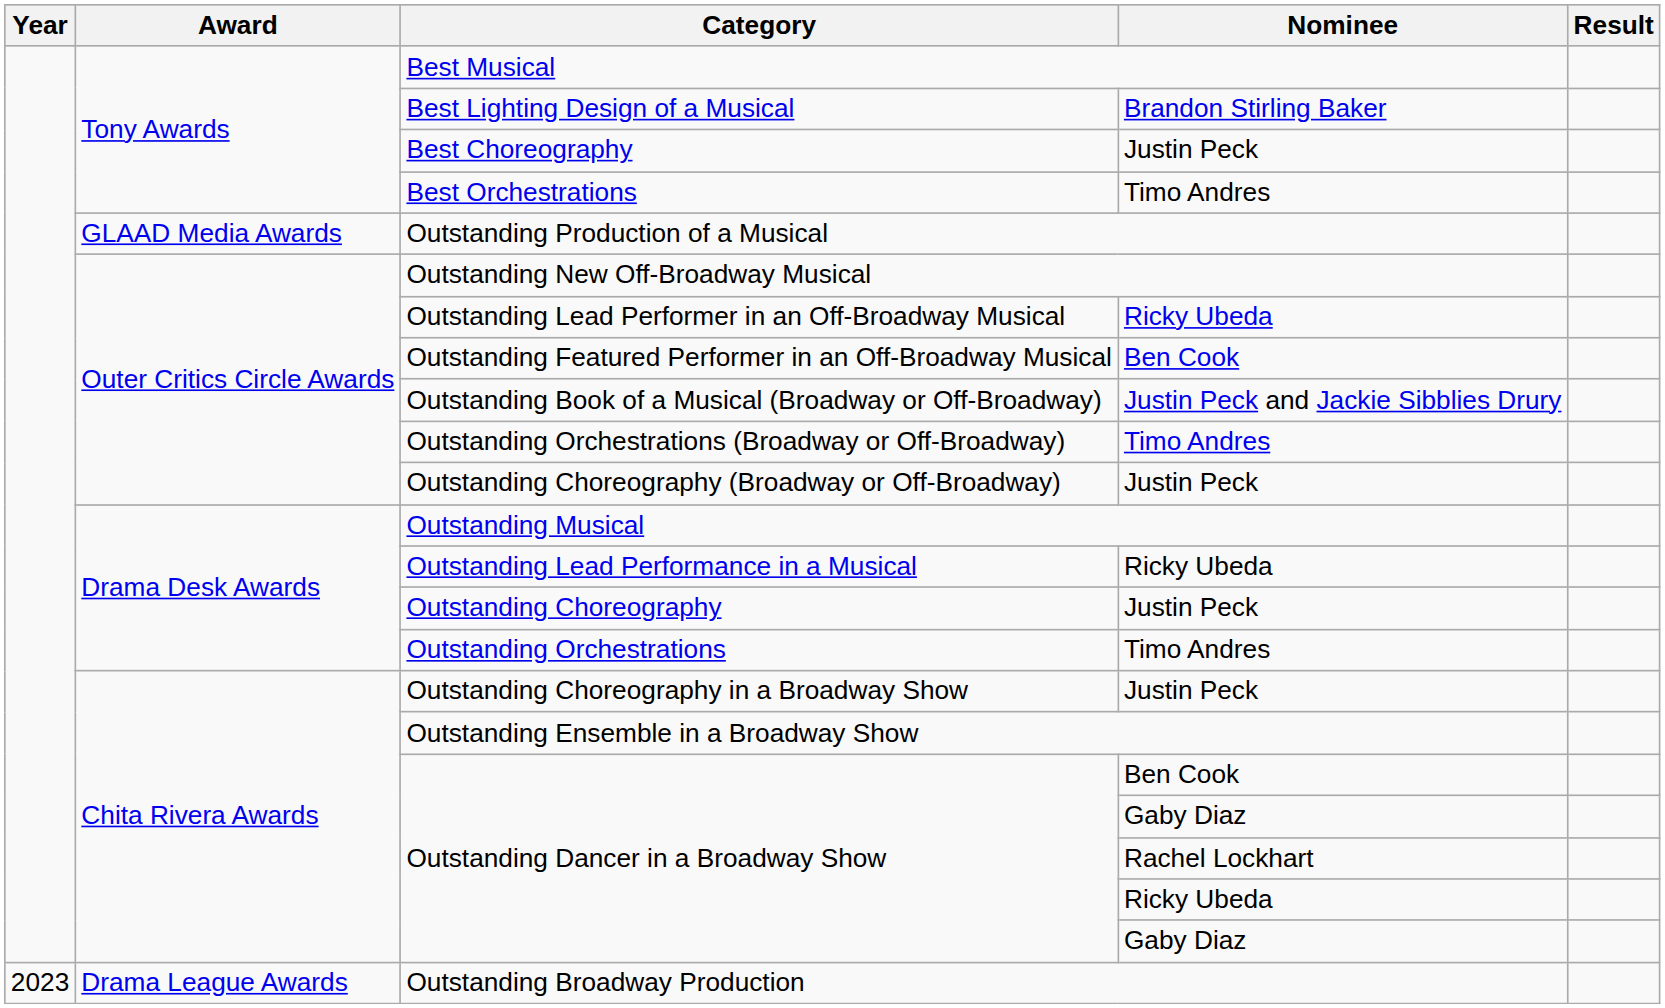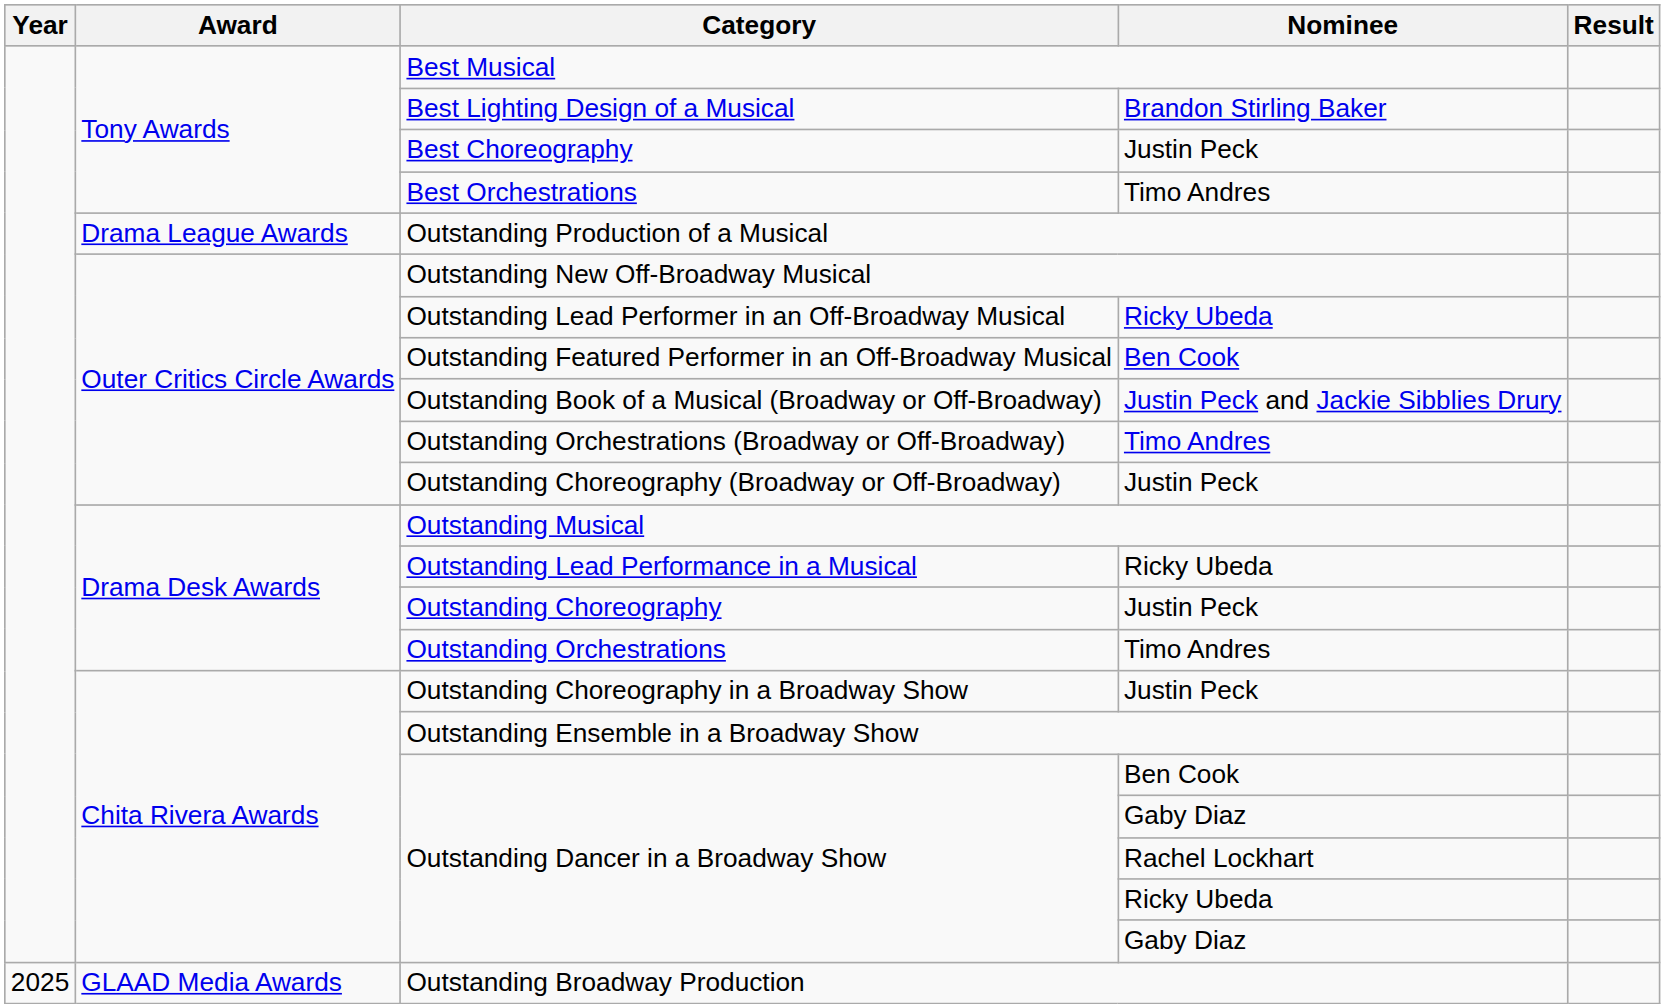 <table class="wikitable plainrowheaders">
 <tr>
 <th scope="col">Year</th>
 <th scope="col">Award</th>
 <th scope="col">Category</th>
 <th scope="col">Nominee</th>
 <th scope="col">Result</th>
 </tr>
 <tr>
 <td rowspan=22></td>
 <td rowspan=4><a href='#'>Tony Awards</a></td>
 <td colspan=2><a href='#'>Best Musical</a></td>
 <td></td>
 </tr>
 <tr>
 <td><a href='#'>Best Lighting Design of a Musical</a></td>
 <td><a href='#'>Brandon Stirling Baker</a></td>
 <td></td>
 </tr>
 <tr>
 <td><a href='#'>Best Choreography</a></td>
 <td>Justin Peck</td>
 <td></td>
 </tr>
 <tr>
 <td><a href='#'>Best Orchestrations</a></td>
 <td>Timo Andres</td>
 <td></td>
 </tr>
 <tr>
-<td><a href='#'>GLAAD Media Awards</a></td>
+<td><a href='#'>Drama League Awards</a></td>
 <td colspan="2">Outstanding Production of a Musical</td>
 <td></td>
 </tr>
 <tr>
 <td rowspan=6><a href='#'>Outer Critics Circle Awards</a></td>
 <td colspan="2">Outstanding New Off-Broadway Musical</td>
 <td></td>
 </tr>
 <tr>
 <td>Outstanding Lead Performer in an Off-Broadway Musical</td>
 <td><a href='#'>Ricky Ubeda</a></td>
 <td></td>
 </tr>
 <tr>
 <td>Outstanding Featured Performer in an Off-Broadway Musical</td>
 <td><a href='#'>Ben Cook</a></td>
 <td></td>
 </tr>
 <tr>
 <td>Outstanding Book of a Musical (Broadway or Off-Broadway)</td>
 <td><a href='#'>Justin Peck</a> and <a href='#'>Jackie Sibblies Drury</a></td>
 <td></td>
 </tr>
 <tr>
 <td>Outstanding Orchestrations (Broadway or Off-Broadway)</td>
 <td><a href='#'>Timo Andres</a></td>
 <td></td>
 </tr>
 <tr>
 <td>Outstanding Choreography (Broadway or Off-Broadway)</td>
 <td>Justin Peck</td>
 <td></td>
 </tr>
 <tr>
 <td rowspan=4><a href='#'>Drama Desk Awards</a></td>
 <td colspan=2><a href='#'>Outstanding Musical</a></td>
 <td></td>
 </tr>
 <tr>
 <td><a href='#'>Outstanding Lead Performance in a Musical</a></td>
 <td>Ricky Ubeda</td>
 <td></td>
 </tr>
 <tr>
 <td><a href='#'>Outstanding Choreography</a></td>
 <td>Justin Peck</td>
 <td></td>
 </tr>
 <tr>
 <td><a href='#'>Outstanding Orchestrations</a></td>
 <td>Timo Andres</td>
 <td></td>
 </tr>
 <tr>
 <td rowspan=7><a href='#'>Chita Rivera Awards</a></td>
 <td>Outstanding Choreography in a Broadway Show</td>
 <td>Justin Peck</td>
 <td></td>
 </tr>
 <tr>
 <td colspan=2>Outstanding Ensemble in a Broadway Show</td>
 <td></td>
 </tr>
 <tr>
 <td rowspan=5>Outstanding Dancer in a Broadway Show</td>
 <td>Ben Cook</td>
 <td></td>
 </tr>
 <tr>
 <td>Gaby Diaz</td>
 <td></td>
 </tr>
 <tr>
 <td>Rachel Lockhart</td>
 <td></td>
 </tr>
 <tr>
 <td>Ricky Ubeda</td>
 <td></td>
 </tr>
 <tr>
 <td>Gaby Diaz</td>
 <td></td>
 </tr>
 <tr>
-<td>2023</td>
-<td><a href='#'>Drama League Awards</a></td>
+<td>2025</td>
+<td><a href='#'>GLAAD Media Awards</a></td>
 <td colspan=2>Outstanding Broadway Production</td>
 <td></td>
 </tr>
 </table>
